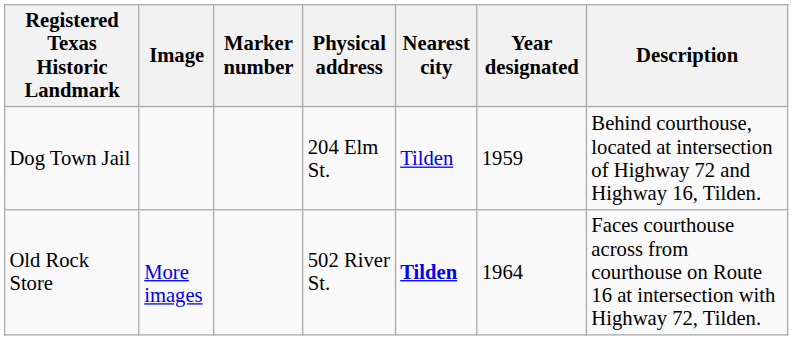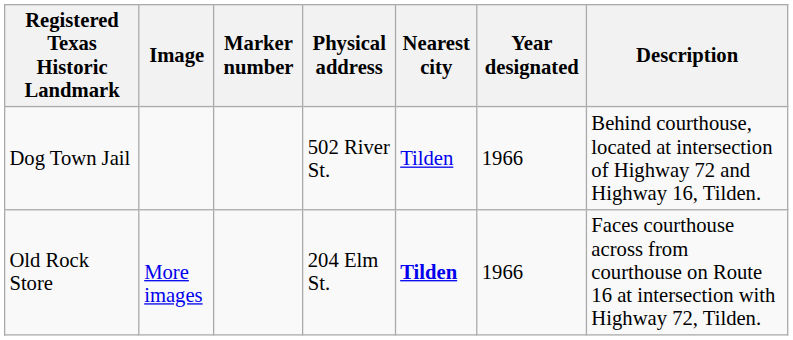 <table class="wikitable sortable">
 <tr>
 <th>Registered Texas Historic Landmark</th>
 <th>Image</th>
 <th>Marker number</th>
 <th>Physical address</th>
 <th>Nearest city</th>
 <th>Year designated</th>
 <th>Description</th>
 </tr>
 <tr>
 <td>Dog Town Jail</td>
 <td></td>
 <td></td>
-<td>204 Elm St.<br></td>
+<td>502 River St.<br></td>
 <td><a href='#'>Tilden</a></td>
-<td>1959</td>
+<td>1966</td>
 <td>Behind courthouse, located at intersection of Highway 72 and Highway 16, Tilden.</td>
 </tr>
 <tr>
 <td>Old Rock Store</td>
 <td><br> <a href='#'>More images</a></td>
 <td></td>
-<td>502 River St.<br></td>
+<td>204 Elm St.<br></td>
 <td><strong><a href='#'>Tilden</a></strong></td>
-<td>1964</td>
+<td>1966</td>
 <td>Faces courthouse across from courthouse on Route 16 at intersection with Highway 72, Tilden.</td>
 </tr>
 </table>
